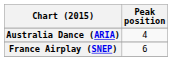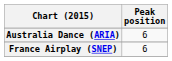 <table class="wikitable sortable plainrowheaders" style="text-align:center">
 <tr>
 <th>Chart (2015)</th>
 <th>Peak<br>position</th>
 </tr>
 <tr>
 </tr>
 <tr>
 <th scope="row">Australia Dance (<a href='#'>ARIA</a>)</th>
-<td>4</td>
+<td>6</td>
 </tr>
 <tr>
 </tr>
 <tr>
 </tr>
 <tr>
 </tr>
 <tr>
 </tr>
 <tr>
 </tr>
 <tr>
 </tr>
 <tr>
 </tr>
 <tr>
 </tr>
 <tr>
 </tr>
 <tr>
 </tr>
 <tr>
 <th scope="row">France Airplay (<a href='#'>SNEP</a>)</th>
 <td style="text-align:center;">6</td>
 </tr>
 <tr>
 </tr>
 <tr>
 </tr>
 <tr>
 </tr>
 <tr>
 </tr>
 <tr>
 </tr>
 <tr>
 </tr>
 <tr>
 </tr>
 <tr>
 </tr>
 <tr>
 </tr>
 <tr>
 </tr>
 <tr>
 </tr>
 <tr>
 </tr>
 <tr>
 </tr>
 <tr>
 </tr>
 <tr>
 </tr>
 <tr>
 </tr>
 <tr>
 </tr>
 </table>
